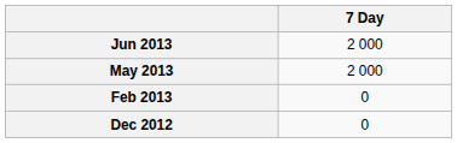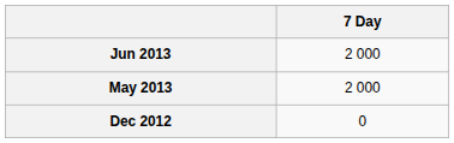 <table class="wikitable sortable" style="text-align:center; width:500px; height:150px;">
 <tr>
 <th></th>
 <th>7 Day</th>
 </tr>
 <tr>
 <th scope="row">Jun 2013</th>
 <td>2 000</td>
 </tr>
 <tr>
 <th scope="row">May 2013</th>
 <td>2 000</td>
 </tr>
 <tr>
-<th scope="row">Feb 2013</th>
-<td>0</td>
-</tr>
-<tr>
 <th scope="row">Dec 2012</th>
 <td>0</td>
 </tr>
 </table>
